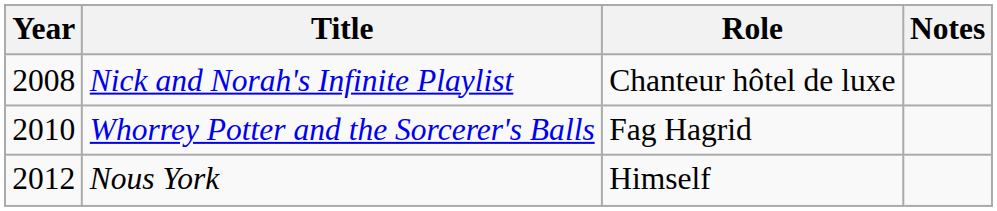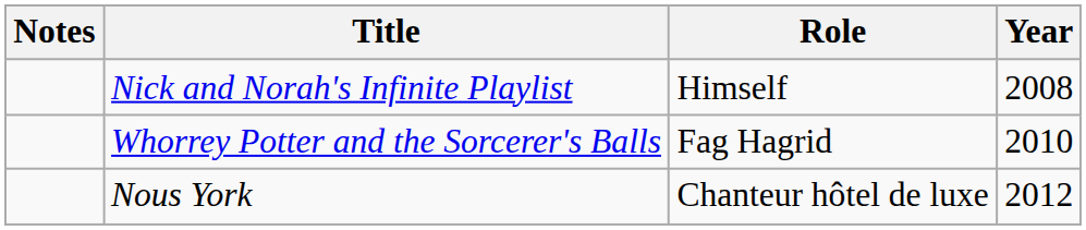 <table class="wikitable sortable">
 <tr>
-<th>Year</th>
+<th class="unsortable">Notes</th>
 <th>Title</th>
 <th>Role</th>
-<th class="unsortable">Notes</th>
+<th>Year</th>
 </tr>
 <tr>
+<td></td>
+<td><em><a href='#'>Nick and Norah's Infinite Playlist</a></em></td>
+<td>Himself</td>
 <td>2008</td>
-<td><em><a href='#'>Nick and Norah's Infinite Playlist</a></em></td>
-<td>Chanteur hôtel de luxe</td>
-<td></td>
 </tr>
 <tr>
-<td>2010</td>
+<td></td>
 <td><em><a href='#'>Whorrey Potter and the Sorcerer's Balls</a></em></td>
 <td>Fag Hagrid</td>
-<td></td>
+<td>2010</td>
 </tr>
 <tr>
+<td></td>
+<td><em>Nous York</em></td>
+<td>Chanteur hôtel de luxe</td>
 <td>2012</td>
-<td><em>Nous York</em></td>
-<td>Himself</td>
-<td></td>
 </tr>
 </table>
